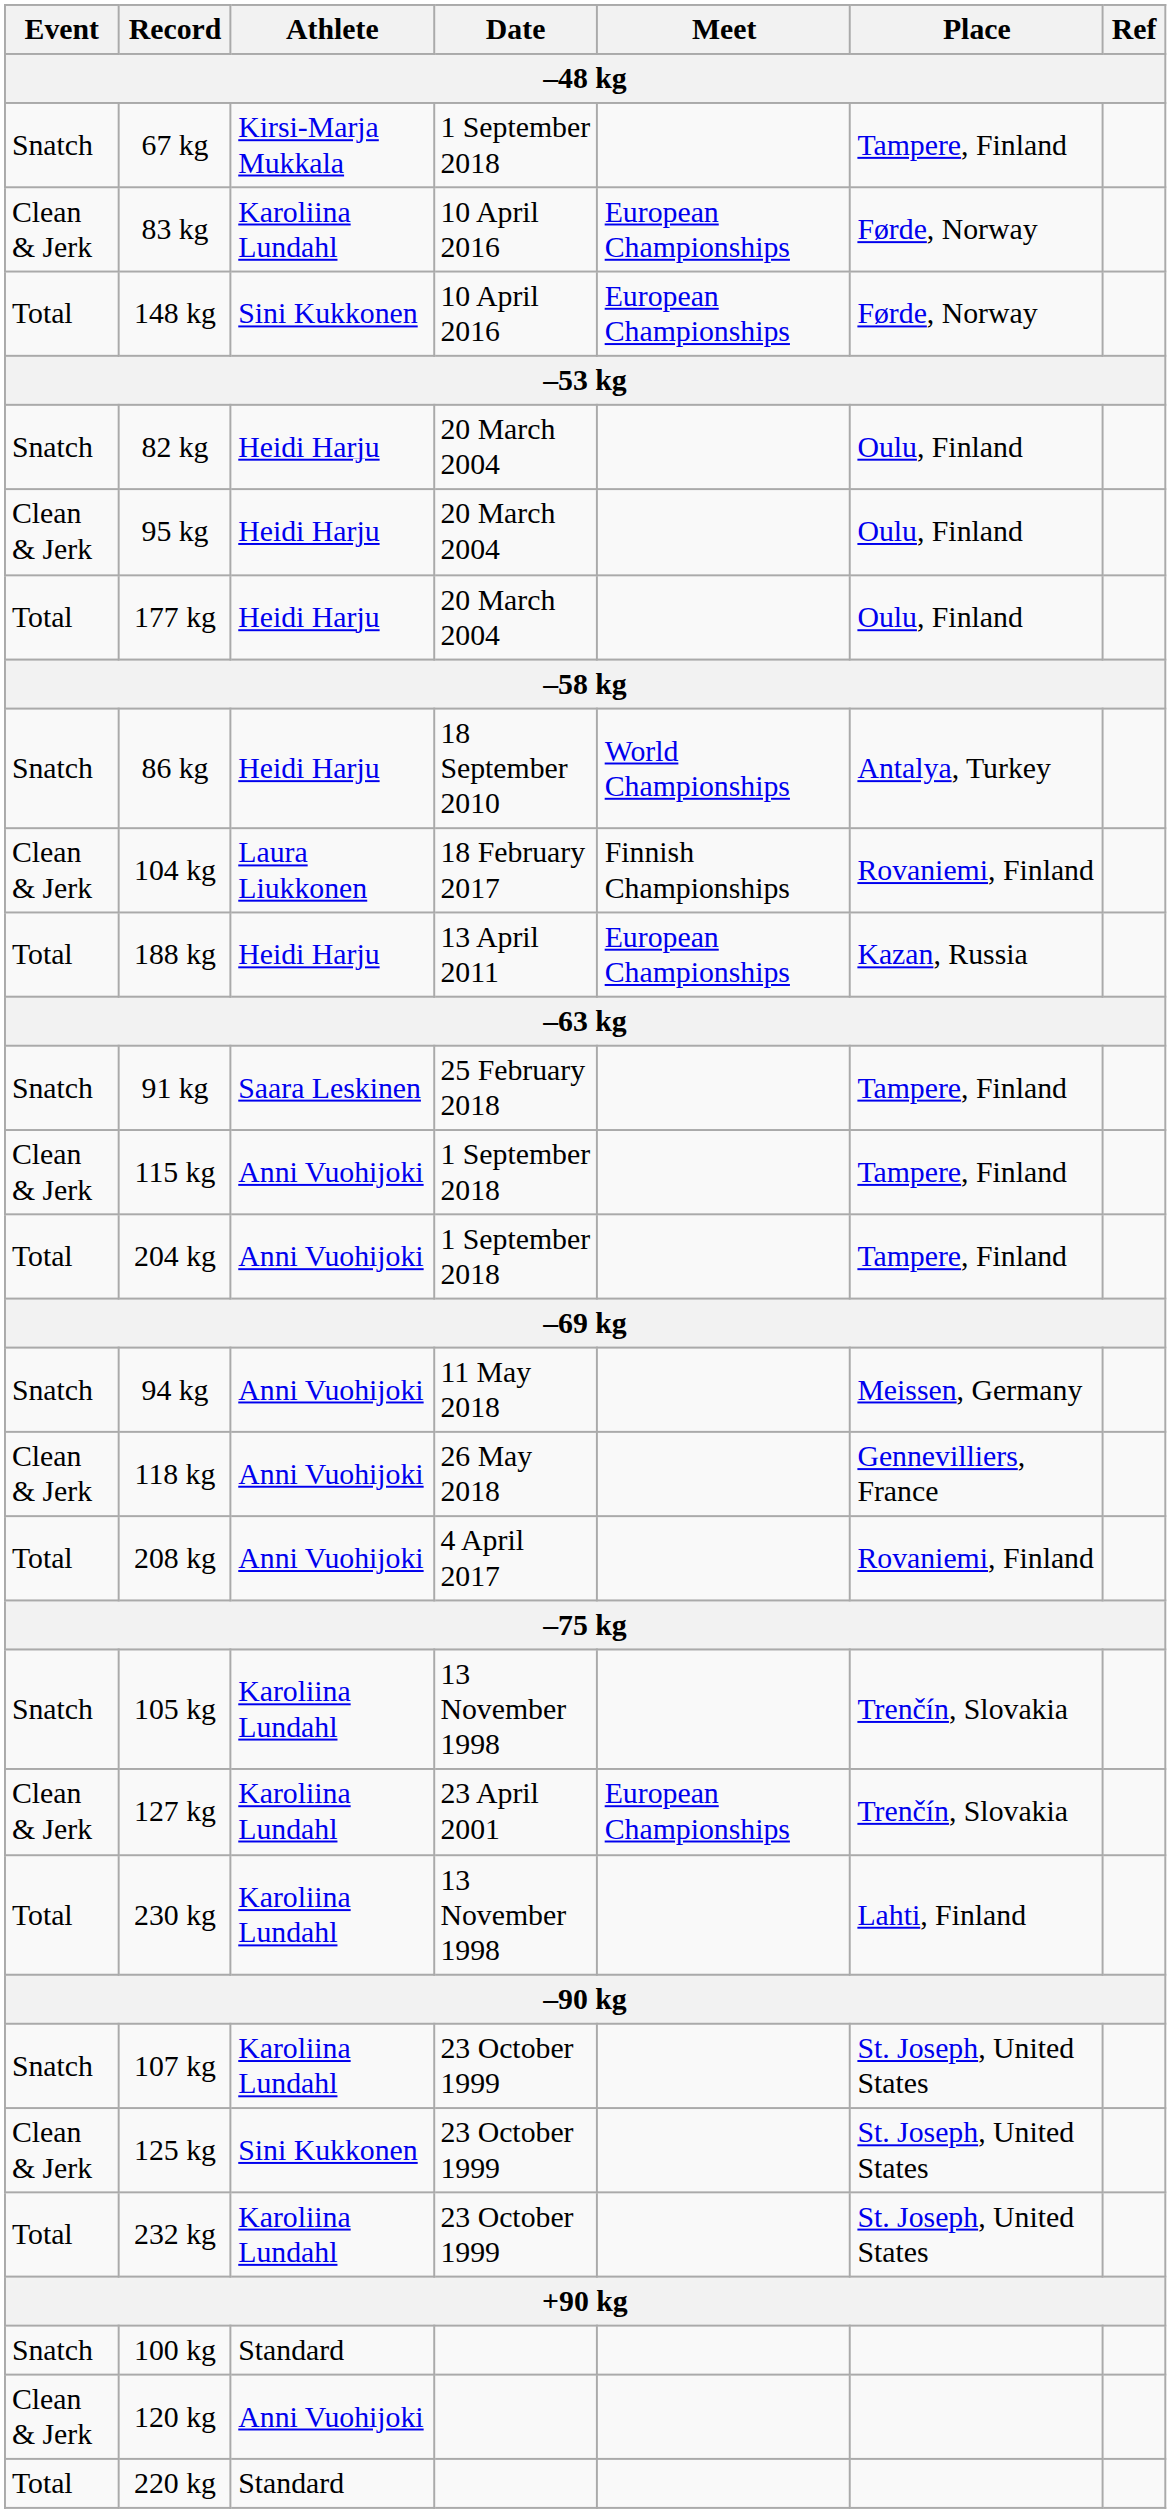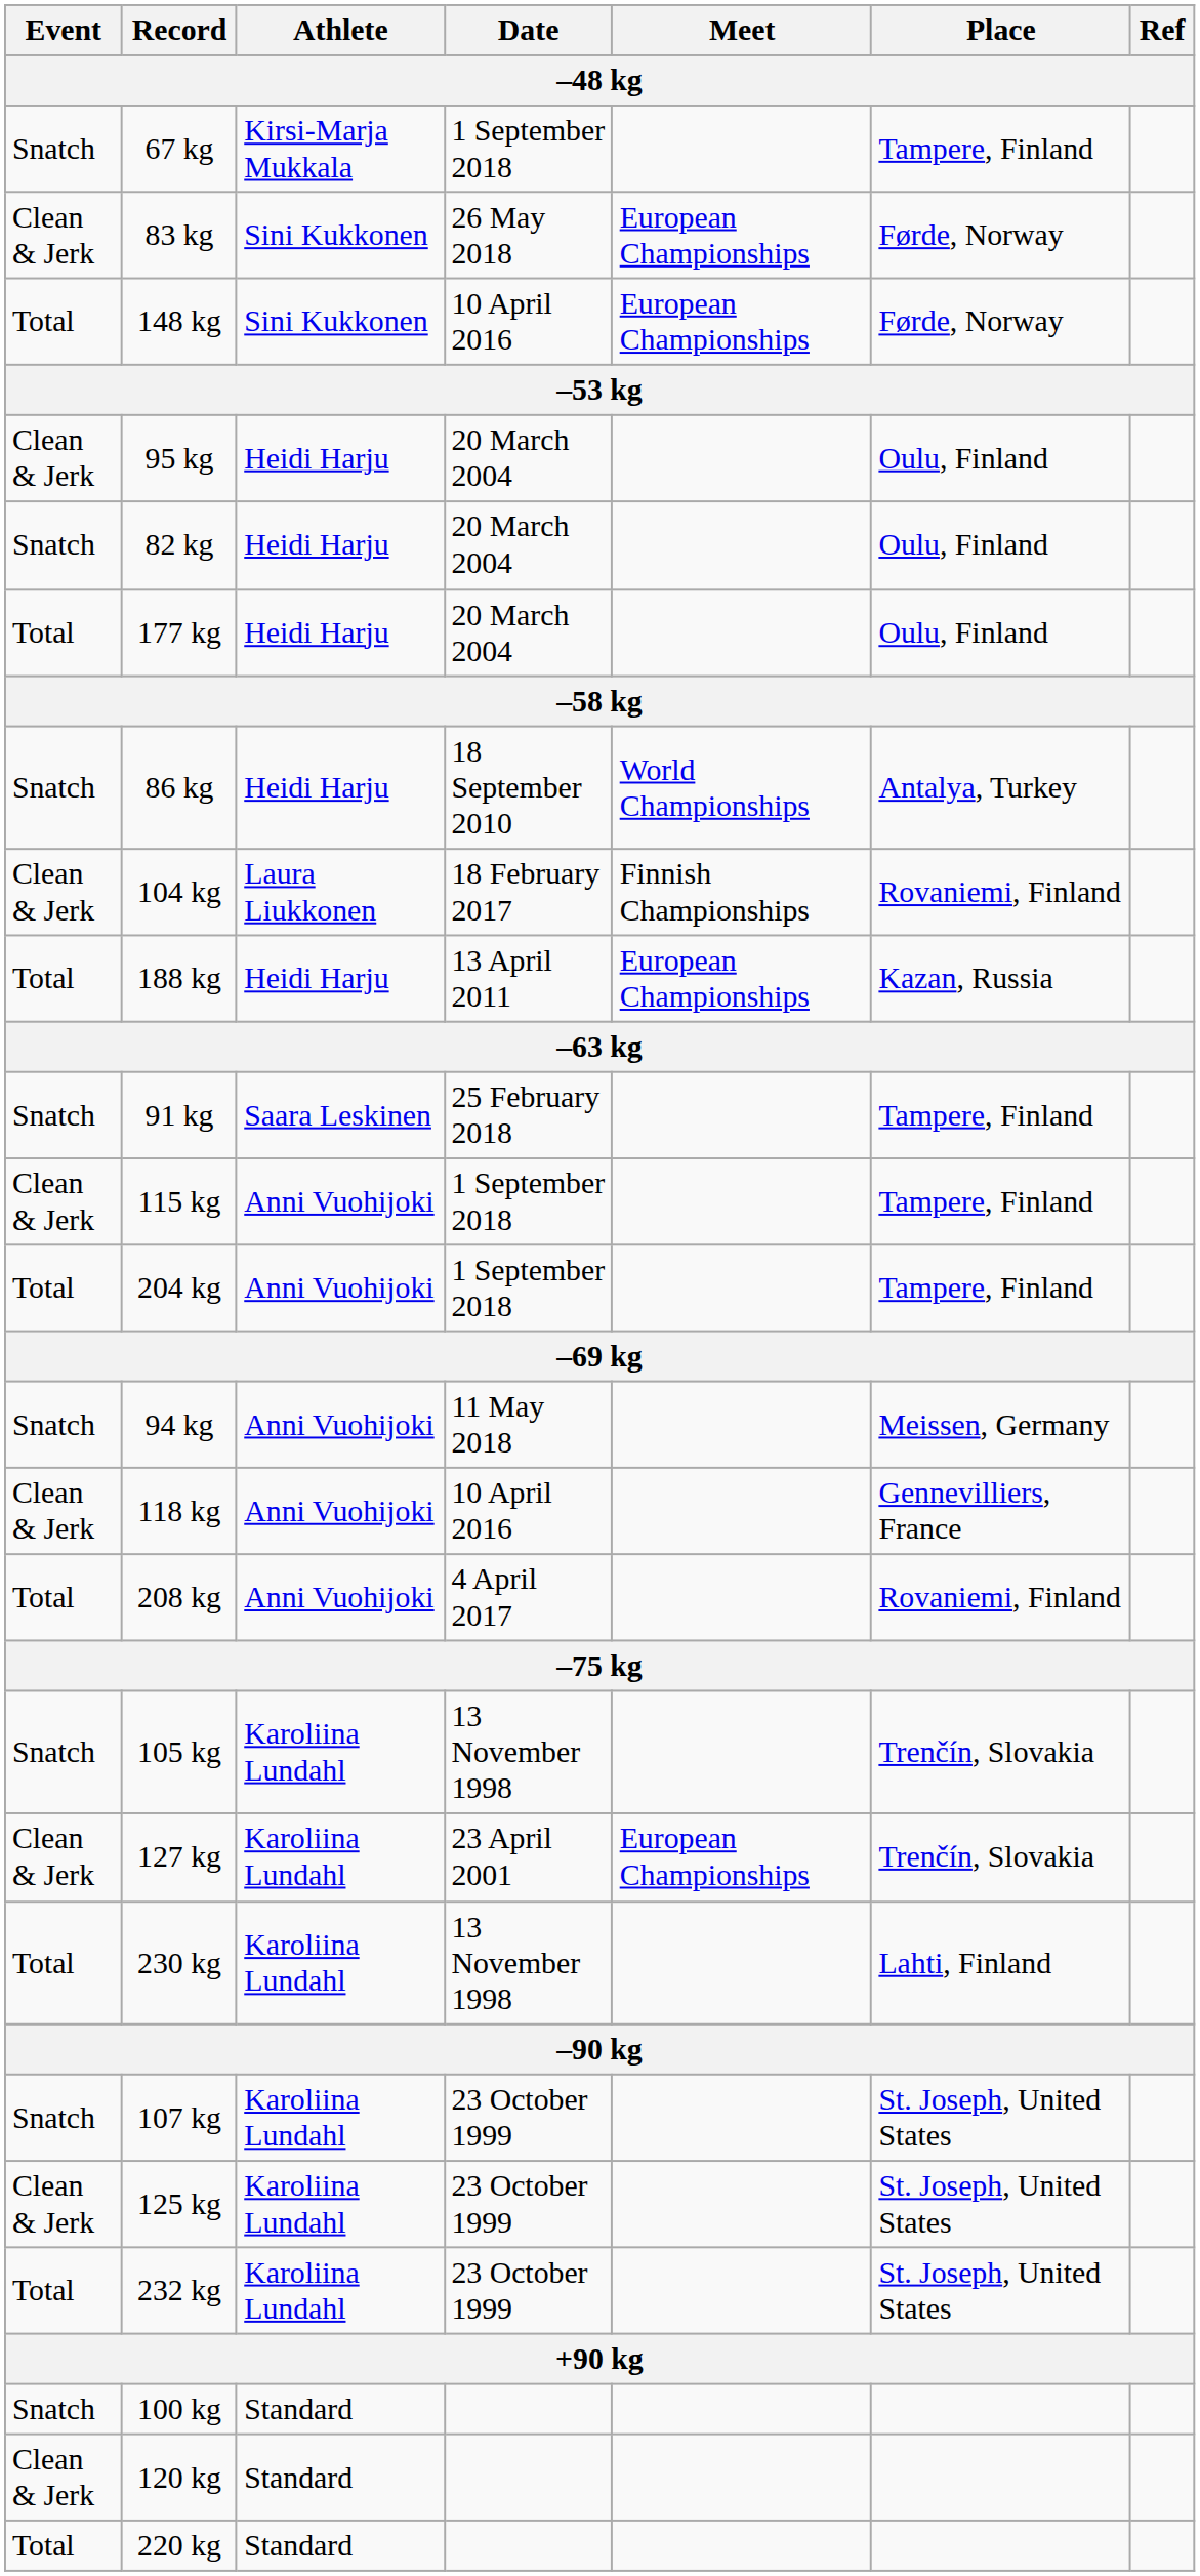 <table class="wikitable" style="font-size:95%; width: 95%;">
 <tr>
 <th width=9%>Event</th>
 <th width=6%>Record</th>
 <th width=16%>Athlete</th>
 <th width=13%>Date</th>
 <th width=20%>Meet</th>
 <th width=20%>Place</th>
 <th width=3%>Ref</th>
 </tr>
 <tr bgcolor="#DDDDDD">
 <th colspan="7">–48 kg</th>
 </tr>
 <tr>
 <td>Snatch</td>
 <td align="center">67 kg</td>
 <td><a href='#'>Kirsi-Marja Mukkala</a></td>
 <td>1 September 2018</td>
 <td></td>
 <td><a href='#'>Tampere</a>, Finland</td>
 <td></td>
 </tr>
 <tr>
 <td>Clean & Jerk</td>
 <td align="center">83 kg</td>
-<td><a href='#'>Karoliina Lundahl</a></td>
-<td>10 April 2016</td>
+<td><a href='#'>Sini Kukkonen</a></td>
+<td>26 May 2018</td>
 <td><a href='#'>European Championships</a></td>
 <td><a href='#'>Førde</a>, Norway</td>
 <td></td>
 </tr>
 <tr>
 <td>Total</td>
 <td align="center">148 kg</td>
 <td><a href='#'>Sini Kukkonen</a></td>
 <td>10 April 2016</td>
 <td><a href='#'>European Championships</a></td>
 <td><a href='#'>Førde</a>, Norway</td>
 <td></td>
 </tr>
 <tr bgcolor="#DDDDDD">
 <th colspan="7">–53 kg</th>
 </tr>
 <tr>
-<td>Snatch</td>
-<td align="center">82 kg</td>
+<td>Clean & Jerk</td>
+<td align="center">95 kg</td>
 <td><a href='#'>Heidi Harju</a></td>
 <td>20 March 2004</td>
 <td></td>
 <td><a href='#'>Oulu</a>, Finland</td>
 <td></td>
 </tr>
 <tr>
-<td>Clean & Jerk</td>
-<td align="center">95 kg</td>
+<td>Snatch</td>
+<td align="center">82 kg</td>
 <td><a href='#'>Heidi Harju</a></td>
 <td>20 March 2004</td>
 <td></td>
 <td><a href='#'>Oulu</a>, Finland</td>
 <td></td>
 </tr>
 <tr>
 <td>Total</td>
 <td align="center">177 kg</td>
 <td><a href='#'>Heidi Harju</a></td>
 <td>20 March 2004</td>
 <td></td>
 <td><a href='#'>Oulu</a>, Finland</td>
 <td></td>
 </tr>
 <tr bgcolor="#DDDDDD">
 <th colspan="7">–58 kg</th>
 </tr>
 <tr>
 <td>Snatch</td>
 <td align="center">86 kg</td>
 <td><a href='#'>Heidi Harju</a></td>
 <td>18 September 2010</td>
 <td><a href='#'>World Championships</a></td>
 <td><a href='#'>Antalya</a>, Turkey</td>
 <td></td>
 </tr>
 <tr>
 <td>Clean & Jerk</td>
 <td align="center">104 kg</td>
 <td><a href='#'>Laura Liukkonen</a></td>
 <td>18 February 2017</td>
 <td>Finnish Championships</td>
 <td><a href='#'>Rovaniemi</a>, Finland</td>
 <td></td>
 </tr>
 <tr>
 <td>Total</td>
 <td align="center">188 kg</td>
 <td><a href='#'>Heidi Harju</a></td>
 <td>13 April 2011</td>
 <td><a href='#'>European Championships</a></td>
 <td><a href='#'>Kazan</a>, Russia</td>
 <td></td>
 </tr>
 <tr bgcolor="#DDDDDD">
 <th colspan="7">–63 kg</th>
 </tr>
 <tr>
 <td>Snatch</td>
 <td align="center">91 kg</td>
 <td><a href='#'>Saara Leskinen</a></td>
 <td>25 February 2018</td>
 <td></td>
 <td><a href='#'>Tampere</a>, Finland</td>
 <td></td>
 </tr>
 <tr>
 <td>Clean & Jerk</td>
 <td align="center">115 kg</td>
 <td><a href='#'>Anni Vuohijoki</a></td>
 <td>1 September 2018</td>
 <td></td>
 <td><a href='#'>Tampere</a>, Finland</td>
 <td></td>
 </tr>
 <tr>
 <td>Total</td>
 <td align="center">204 kg</td>
 <td><a href='#'>Anni Vuohijoki</a></td>
 <td>1 September 2018</td>
 <td></td>
 <td><a href='#'>Tampere</a>, Finland</td>
 <td></td>
 </tr>
 <tr bgcolor="#DDDDDD">
 <th colspan="7">–69 kg</th>
 </tr>
 <tr>
 <td>Snatch</td>
 <td align="center">94 kg</td>
 <td><a href='#'>Anni Vuohijoki</a></td>
 <td>11 May 2018</td>
 <td></td>
 <td><a href='#'>Meissen</a>, Germany</td>
 <td></td>
 </tr>
 <tr>
 <td>Clean & Jerk</td>
 <td align="center">118 kg</td>
 <td><a href='#'>Anni Vuohijoki</a></td>
-<td>26 May 2018</td>
+<td>10 April 2016</td>
 <td></td>
 <td><a href='#'>Gennevilliers</a>, France</td>
 <td></td>
 </tr>
 <tr>
 <td>Total</td>
 <td align="center">208 kg</td>
 <td><a href='#'>Anni Vuohijoki</a></td>
 <td>4 April 2017</td>
 <td></td>
 <td><a href='#'>Rovaniemi</a>, Finland</td>
 <td></td>
 </tr>
 <tr bgcolor="#DDDDDD">
 <th colspan="7">–75 kg</th>
 </tr>
 <tr>
 <td>Snatch</td>
 <td align="center">105 kg</td>
 <td><a href='#'>Karoliina Lundahl</a></td>
 <td>13 November 1998</td>
 <td></td>
 <td><a href='#'>Trenčín</a>, Slovakia</td>
 <td></td>
 </tr>
 <tr>
 <td>Clean & Jerk</td>
 <td align="center">127 kg</td>
 <td><a href='#'>Karoliina Lundahl</a></td>
 <td>23 April 2001</td>
 <td><a href='#'>European Championships</a></td>
 <td><a href='#'>Trenčín</a>, Slovakia</td>
 <td></td>
 </tr>
 <tr>
 <td>Total</td>
 <td align="center">230 kg</td>
 <td><a href='#'>Karoliina Lundahl</a></td>
 <td>13 November 1998</td>
 <td></td>
 <td><a href='#'>Lahti</a>, Finland</td>
 <td></td>
 </tr>
 <tr bgcolor="#DDDDDD">
 <th colspan="7">–90 kg</th>
 </tr>
 <tr>
 <td>Snatch</td>
 <td align="center">107 kg</td>
 <td><a href='#'>Karoliina Lundahl</a></td>
 <td>23 October 1999</td>
 <td></td>
 <td><a href='#'>St. Joseph</a>, United States</td>
 <td></td>
 </tr>
 <tr>
 <td>Clean & Jerk</td>
 <td align="center">125 kg</td>
-<td><a href='#'>Sini Kukkonen</a></td>
+<td><a href='#'>Karoliina Lundahl</a></td>
 <td>23 October 1999</td>
 <td></td>
 <td><a href='#'>St. Joseph</a>, United States</td>
 <td></td>
 </tr>
 <tr>
 <td>Total</td>
 <td align="center">232 kg</td>
 <td><a href='#'>Karoliina Lundahl</a></td>
 <td>23 October 1999</td>
 <td></td>
 <td><a href='#'>St. Joseph</a>, United States</td>
 <td></td>
 </tr>
 <tr>
 <th colspan="7">+90 kg</th>
 </tr>
 <tr>
 <td>Snatch</td>
 <td align="center">100 kg</td>
 <td>Standard</td>
 <td></td>
 <td></td>
 <td></td>
 <td></td>
 </tr>
 <tr>
 <td>Clean & Jerk</td>
 <td align="center">120 kg</td>
-<td><a href='#'>Anni Vuohijoki</a></td>
+<td>Standard</td>
 <td></td>
 <td></td>
 <td></td>
 <td></td>
 </tr>
 <tr>
 <td>Total</td>
 <td align="center">220 kg</td>
 <td>Standard</td>
 <td></td>
 <td></td>
 <td></td>
 <td></td>
 </tr>
 </table>
